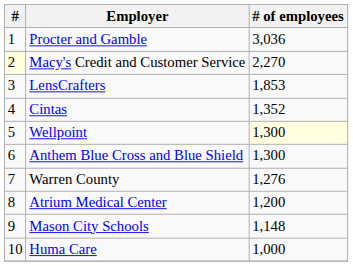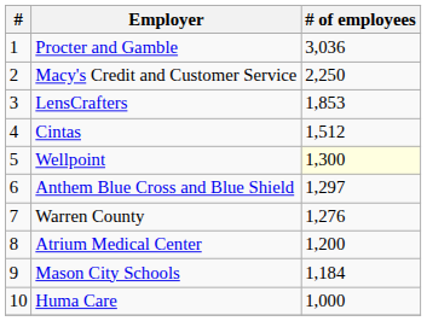 <table class="wikitable sortable">
 <tr>
 <th>#</th>
 <th>Employer</th>
 <th># of employees</th>
 </tr>
 <tr>
 <td>1</td>
 <td><a href='#'>Procter and Gamble</a></td>
 <td>3,036</td>
 </tr>
 <tr>
-<td style="background: lightyellow;">2</td>
+<td>2</td>
 <td><a href='#'>Macy's</a> Credit and Customer Service</td>
-<td>2,270</td>
+<td>2,250</td>
 </tr>
 <tr>
 <td>3</td>
 <td><a href='#'>LensCrafters</a></td>
 <td>1,853</td>
 </tr>
 <tr>
 <td>4</td>
 <td><a href='#'>Cintas</a></td>
-<td>1,352</td>
+<td>1,512</td>
 </tr>
 <tr>
 <td>5</td>
 <td><a href='#'>Wellpoint</a></td>
 <td style="background: lightyellow;">1,300</td>
 </tr>
 <tr>
 <td>6</td>
 <td><a href='#'>Anthem Blue Cross and Blue Shield</a></td>
-<td>1,300</td>
+<td>1,297</td>
 </tr>
 <tr>
 <td>7</td>
 <td>Warren County</td>
 <td>1,276</td>
 </tr>
 <tr>
 <td>8</td>
 <td><a href='#'>Atrium Medical Center</a></td>
 <td>1,200</td>
 </tr>
 <tr>
 <td>9</td>
 <td><a href='#'>Mason City Schools</a></td>
-<td>1,148</td>
+<td>1,184</td>
 </tr>
 <tr>
 <td>10</td>
 <td><a href='#'>Huma Care</a></td>
 <td>1,000</td>
 </tr>
 <tr>
 </tr>
 </table>
